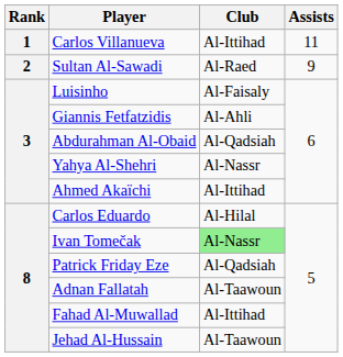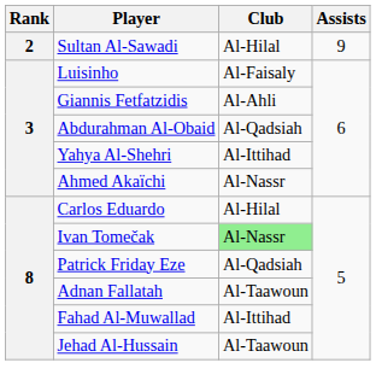 <table class="wikitable">
 <tr>
 <th>Rank</th>
 <th>Player</th>
 <th>Club</th>
 <th>Assists</th>
 </tr>
 <tr>
-<th>1</th>
-<td> <a href='#'>Carlos Villanueva</a></td>
-<td>Al-Ittihad</td>
-<td align=center>11</td>
-</tr>
-<tr>
 <th>2</th>
 <td> <a href='#'>Sultan Al-Sawadi</a></td>
-<td>Al-Raed</td>
+<td>Al-Hilal</td>
 <td align=center>9</td>
 </tr>
 <tr>
 <th rowspan=5>3</th>
 <td> <a href='#'>Luisinho</a></td>
 <td>Al-Faisaly</td>
 <td align=center rowspan=5>6</td>
 </tr>
 <tr>
 <td> <a href='#'>Giannis Fetfatzidis</a></td>
 <td>Al-Ahli</td>
 </tr>
 <tr>
 <td> <a href='#'>Abdurahman Al-Obaid</a></td>
 <td>Al-Qadsiah</td>
 </tr>
 <tr>
 <td> <a href='#'>Yahya Al-Shehri</a></td>
-<td>Al-Nassr</td>
+<td>Al-Ittihad</td>
 </tr>
 <tr>
 <td> <a href='#'>Ahmed Akaïchi</a></td>
-<td>Al-Ittihad</td>
+<td>Al-Nassr</td>
 </tr>
 <tr>
 <th rowspan=6>8</th>
 <td> <a href='#'>Carlos Eduardo</a></td>
 <td>Al-Hilal</td>
 <td align=center rowspan=6>5</td>
 </tr>
 <tr>
 <td> <a href='#'>Ivan Tomečak</a></td>
 <td style="background: lightgreen;">Al-Nassr</td>
 </tr>
 <tr>
 <td> <a href='#'>Patrick Friday Eze</a></td>
 <td>Al-Qadsiah</td>
 </tr>
 <tr>
 <td> <a href='#'>Adnan Fallatah</a></td>
 <td>Al-Taawoun</td>
 </tr>
 <tr>
 <td> <a href='#'>Fahad Al-Muwallad</a></td>
 <td>Al-Ittihad</td>
 </tr>
 <tr>
 <td> <a href='#'>Jehad Al-Hussain</a></td>
 <td>Al-Taawoun</td>
 </tr>
 </table>
